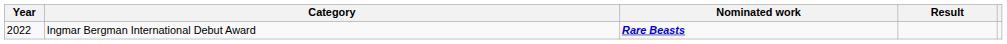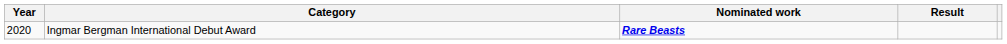 <table class="wikitable" width="74%">
 <tr>
 <th width="4%">Year</th>
 <th width="58%">Category</th>
 <th width="28%">Nominated work</th>
 <th width="10%">Result</th>
 <th width="5%"></th>
 </tr>
 <tr>
-<td>2022</td>
+<td>2020</td>
 <td>Ingmar Bergman International Debut Award</td>
 <td><strong><em><a href='#'>Rare Beasts</a></em></strong></td>
 <td></td>
 <td></td>
 </tr>
 </table>
